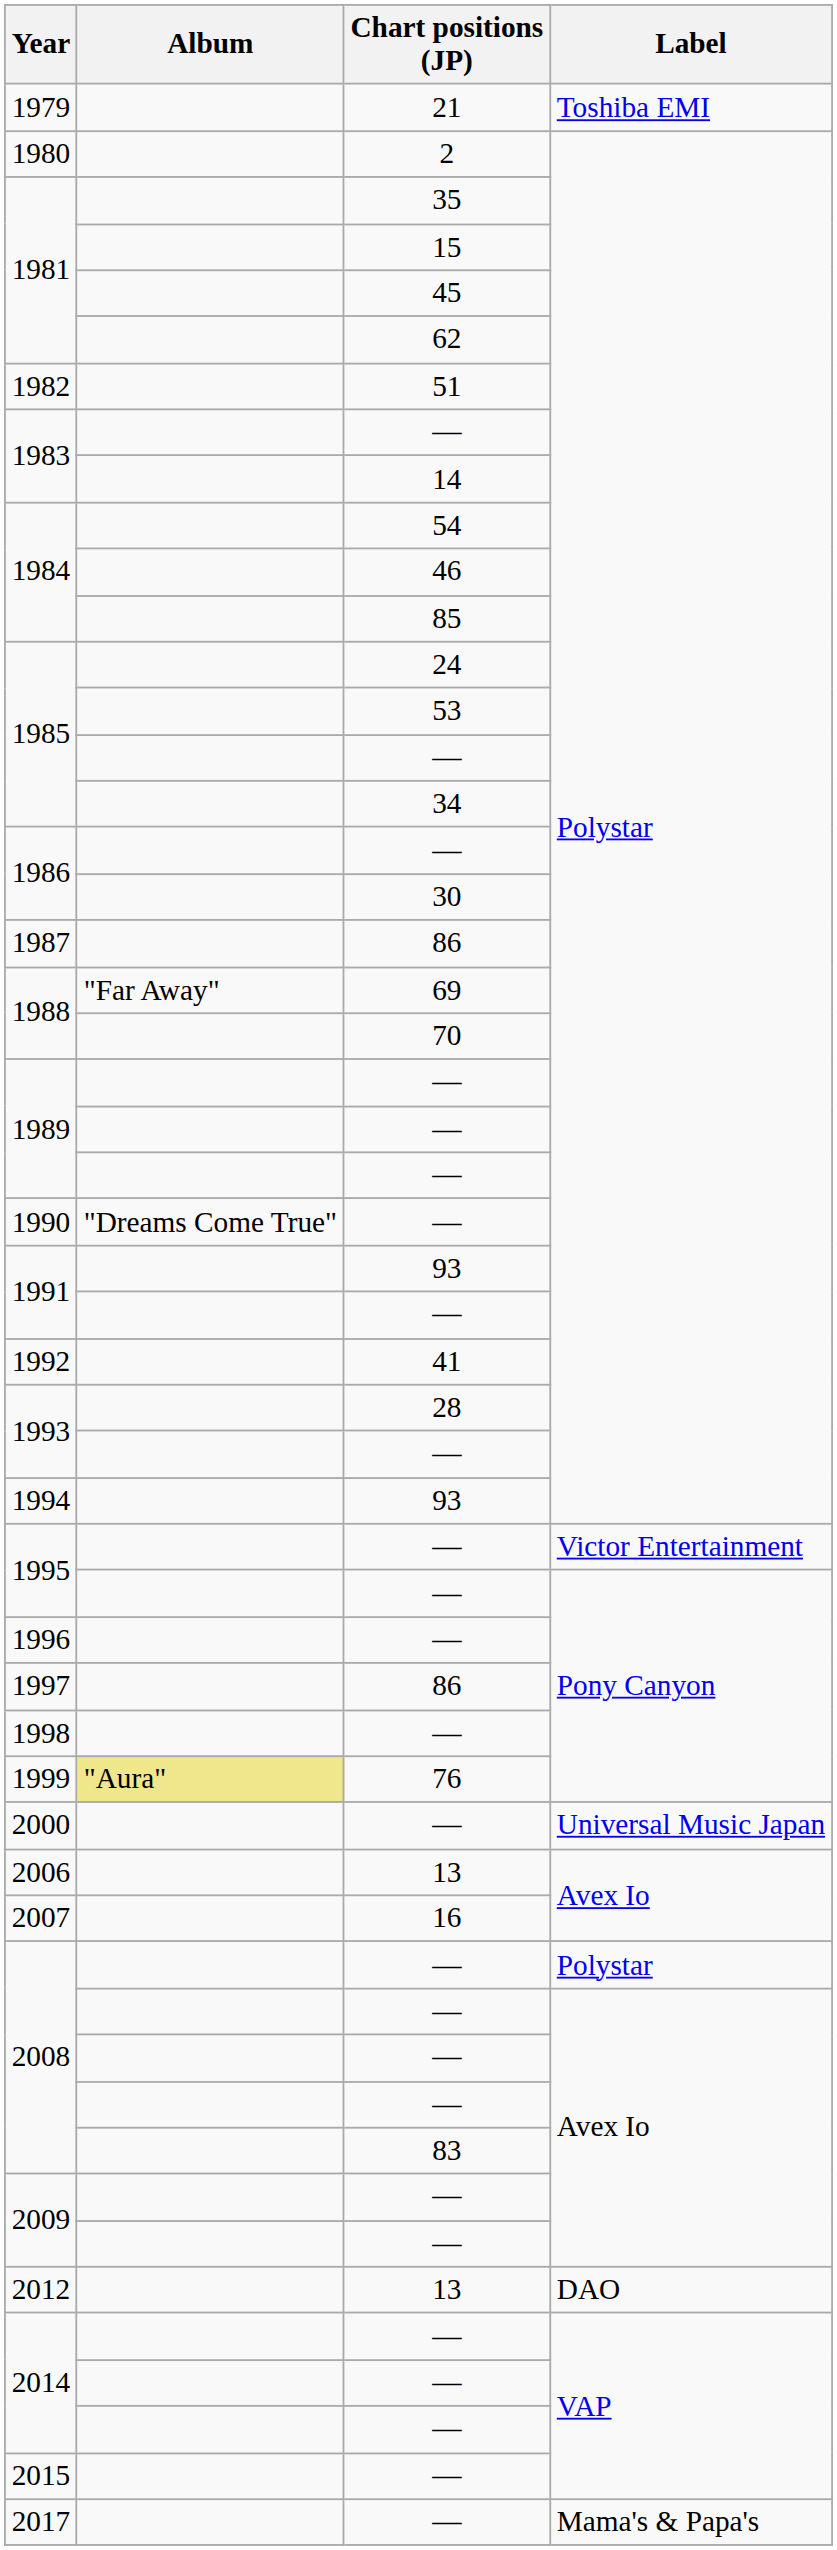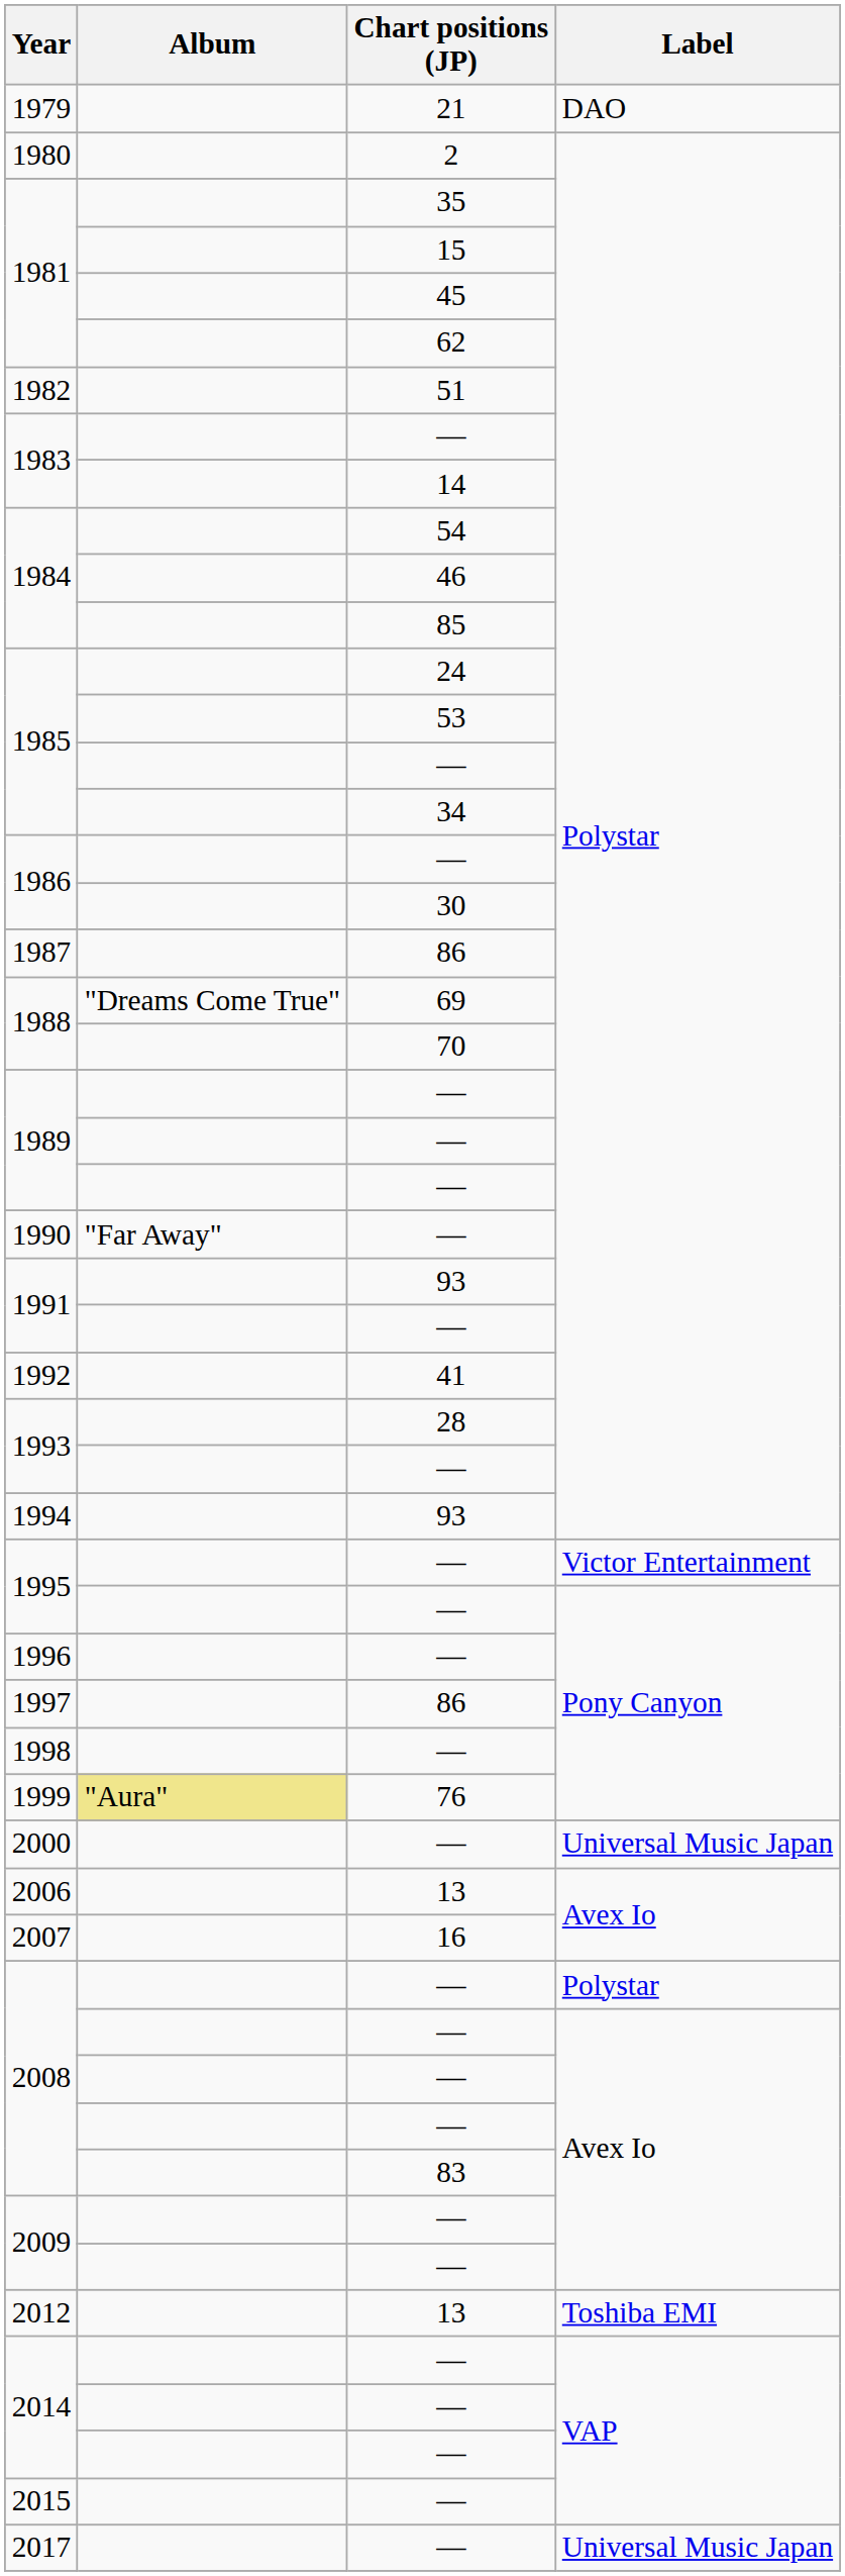 <table class="wikitable">
 <tr>
 <th>Year</th>
 <th>Album</th>
 <th>Chart positions<br>(JP)</th>
 <th>Label</th>
 </tr>
 <tr>
 <td>1979</td>
 <td></td>
 <td align="center">21</td>
-<td><a href='#'>Toshiba EMI</a></td>
+<td>DAO</td>
 </tr>
 <tr>
 <td>1980</td>
 <td></td>
 <td align="center">2</td>
 <td rowspan="30"><a href='#'>Polystar</a></td>
 </tr>
 <tr>
 <td rowspan="4">1981</td>
 <td></td>
 <td align="center">35</td>
 </tr>
 <tr>
 <td></td>
 <td align="center">15</td>
 </tr>
 <tr>
 <td></td>
 <td align="center">45</td>
 </tr>
 <tr>
 <td></td>
 <td align="center">62</td>
 </tr>
 <tr>
 <td rowspan="1">1982</td>
 <td></td>
 <td align="center">51</td>
 </tr>
 <tr>
 <td rowspan="2">1983</td>
 <td></td>
 <td align="center">—</td>
 </tr>
 <tr>
 <td></td>
 <td align="center">14</td>
 </tr>
 <tr>
 <td rowspan="3">1984</td>
 <td></td>
 <td align="center">54</td>
 </tr>
 <tr>
 <td></td>
 <td align="center">46</td>
 </tr>
 <tr>
 <td></td>
 <td align="center">85</td>
 </tr>
 <tr>
 <td rowspan="4">1985</td>
 <td></td>
 <td align="center">24</td>
 </tr>
 <tr>
 <td></td>
 <td align="center">53</td>
 </tr>
 <tr>
 <td></td>
 <td align="center">—</td>
 </tr>
 <tr>
 <td></td>
 <td align="center">34</td>
 </tr>
 <tr>
 <td rowspan="2">1986</td>
 <td></td>
 <td align="center">—</td>
 </tr>
 <tr>
 <td></td>
 <td align="center">30</td>
 </tr>
 <tr>
 <td>1987</td>
 <td></td>
 <td align="center">86</td>
 </tr>
 <tr>
 <td rowspan="2">1988</td>
-<td>"Far Away"</td>
+<td>"Dreams Come True"</td>
 <td align="center">69</td>
 </tr>
 <tr>
 <td></td>
 <td align="center">70</td>
 </tr>
 <tr>
 <td rowspan="3">1989</td>
 <td></td>
 <td align="center">—</td>
 </tr>
 <tr>
 <td></td>
 <td align="center">—</td>
 </tr>
 <tr>
 <td></td>
 <td align="center">—</td>
 </tr>
 <tr>
 <td>1990</td>
-<td>"Dreams Come True"</td>
+<td>"Far Away"</td>
 <td align="center">—</td>
 </tr>
 <tr>
 <td rowspan="2">1991</td>
 <td></td>
 <td align="center">93</td>
 </tr>
 <tr>
 <td></td>
 <td align="center">—</td>
 </tr>
 <tr>
 <td>1992</td>
 <td></td>
 <td align="center">41</td>
 </tr>
 <tr>
 <td rowspan="2">1993</td>
 <td></td>
 <td align="center">28</td>
 </tr>
 <tr>
 <td></td>
 <td align="center">—</td>
 </tr>
 <tr>
 <td>1994</td>
 <td></td>
 <td align="center">93</td>
 </tr>
 <tr>
 <td rowspan="2">1995</td>
 <td></td>
 <td align="center">—</td>
 <td><a href='#'>Victor Entertainment</a></td>
 </tr>
 <tr>
 <td></td>
 <td align="center">—</td>
 <td rowspan="5"><a href='#'>Pony Canyon</a></td>
 </tr>
 <tr>
 <td>1996</td>
 <td></td>
 <td align="center">—</td>
 </tr>
 <tr>
 <td>1997</td>
 <td></td>
 <td align="center">86</td>
 </tr>
 <tr>
 <td>1998</td>
 <td></td>
 <td align="center">—</td>
 </tr>
 <tr>
 <td>1999</td>
 <td style="background: khaki;">"Aura"</td>
 <td align="center">76</td>
 </tr>
 <tr>
 <td>2000</td>
 <td></td>
 <td align="center">—</td>
 <td><a href='#'>Universal Music Japan</a></td>
 </tr>
 <tr>
 <td>2006</td>
 <td></td>
 <td align="center">13</td>
 <td rowspan="2"><a href='#'>Avex Io</a></td>
 </tr>
 <tr>
 <td>2007</td>
 <td></td>
 <td align="center">16</td>
 </tr>
 <tr>
 <td rowspan="5">2008</td>
 <td></td>
 <td align="center">—</td>
 <td><a href='#'>Polystar</a></td>
 </tr>
 <tr>
 <td></td>
 <td align="center">—</td>
 <td rowspan="6">Avex Io</td>
 </tr>
 <tr>
 <td></td>
 <td align="center">—</td>
 </tr>
 <tr>
 <td></td>
 <td align="center">—</td>
 </tr>
 <tr>
 <td></td>
 <td align="center">83</td>
 </tr>
 <tr>
 <td rowspan="2">2009</td>
 <td></td>
 <td align="center">—</td>
 </tr>
 <tr>
 <td></td>
 <td align="center">—</td>
 </tr>
 <tr>
 <td>2012</td>
 <td></td>
 <td align="center">13</td>
-<td>DAO</td>
+<td><a href='#'>Toshiba EMI</a></td>
 </tr>
 <tr>
 <td rowspan="3">2014</td>
 <td></td>
 <td align="center">—</td>
 <td rowspan="4"><a href='#'>VAP</a></td>
 </tr>
 <tr>
 <td></td>
 <td align="center">—</td>
 </tr>
 <tr>
 <td></td>
 <td align="center">—</td>
 </tr>
 <tr>
 <td>2015</td>
 <td></td>
 <td align="center">—</td>
 </tr>
 <tr>
 <td>2017</td>
 <td></td>
 <td align="center">—</td>
-<td>Mama's & Papa's</td>
+<td><a href='#'>Universal Music Japan</a></td>
 </tr>
 </table>
